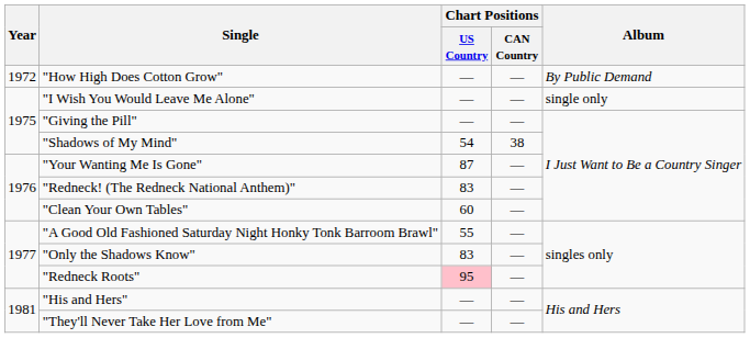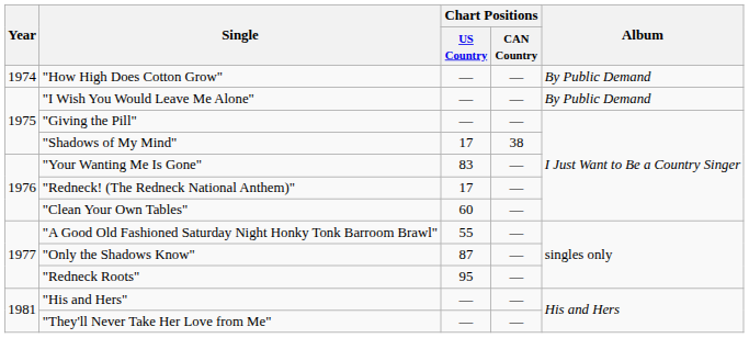 <table class="wikitable">
 <tr>
 <th rowspan="2">Year</th>
 <th rowspan="2">Single</th>
 <th colspan="2">Chart Positions</th>
 <th rowspan="2">Album</th>
 </tr>
 <tr>
 <th width="50"><small><a href='#'>US Country</a></small></th>
 <th width="50"><small>CAN Country</small></th>
 </tr>
 <tr>
-<td>1972</td>
+<td>1974</td>
 <td>"How High Does Cotton Grow"</td>
 <td align="center">—</td>
 <td align="center">—</td>
 <td><em>By Public Demand</em></td>
 </tr>
 <tr>
 <td rowspan="3">1975</td>
 <td>"I Wish You Would Leave Me Alone"</td>
 <td align="center">—</td>
 <td align="center">—</td>
-<td>single only</td>
+<td><em>By Public Demand</em></td>
 </tr>
 <tr>
 <td>"Giving the Pill"</td>
 <td align="center">—</td>
 <td align="center">—</td>
 <td rowspan="5"><em>I Just Want to Be a Country Singer</em></td>
 </tr>
 <tr>
 <td>"Shadows of My Mind"</td>
-<td align="center">54</td>
+<td align="center">17</td>
 <td align="center">38</td>
 </tr>
 <tr>
 <td rowspan="3">1976</td>
 <td>"Your Wanting Me Is Gone"</td>
-<td align="center">87</td>
+<td align="center">83</td>
 <td align="center">—</td>
 </tr>
 <tr>
 <td>"Redneck! (The Redneck National Anthem)"</td>
-<td align="center">83</td>
+<td align="center">17</td>
 <td align="center">—</td>
 </tr>
 <tr>
 <td>"Clean Your Own Tables"</td>
 <td align="center">60</td>
 <td align="center">—</td>
 </tr>
 <tr>
 <td rowspan="3">1977</td>
 <td>"A Good Old Fashioned Saturday Night Honky Tonk Barroom Brawl"</td>
 <td align="center">55</td>
 <td align="center">—</td>
 <td rowspan="3">singles only</td>
 </tr>
 <tr>
 <td>"Only the Shadows Know"</td>
-<td align="center">83</td>
+<td align="center">87</td>
 <td align="center">—</td>
 </tr>
 <tr>
 <td>"Redneck Roots"</td>
-<td align="center" style="background: pink;">95</td>
+<td align="center">95</td>
 <td align="center">—</td>
 </tr>
 <tr>
 <td rowspan="2">1981</td>
 <td>"His and Hers"</td>
 <td align="center">—</td>
 <td align="center">—</td>
 <td rowspan="2"><em>His and Hers</em></td>
 </tr>
 <tr>
 <td>"They'll Never Take Her Love from Me"</td>
 <td align="center">—</td>
 <td align="center">—</td>
 </tr>
 </table>
